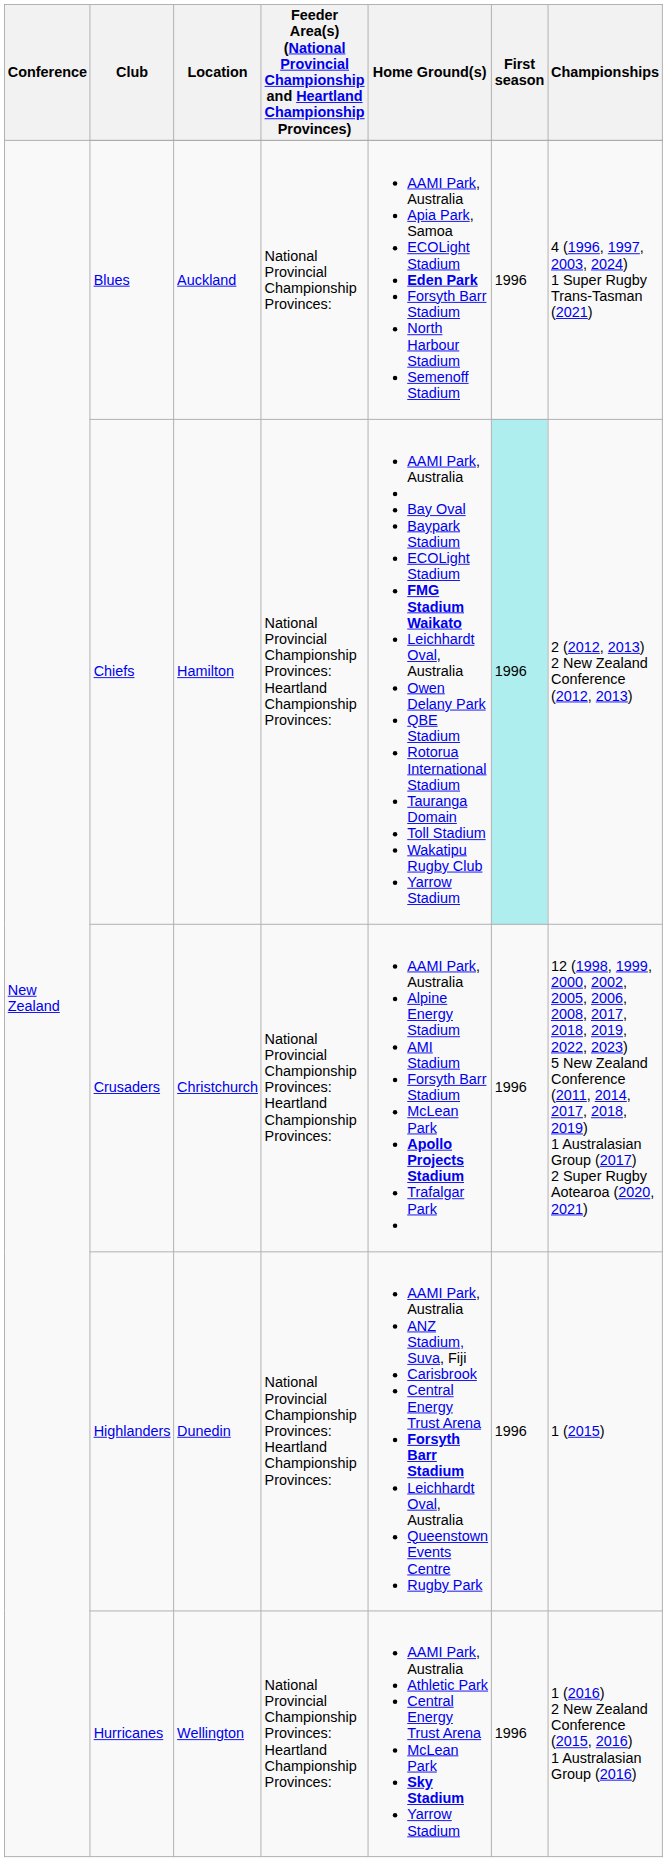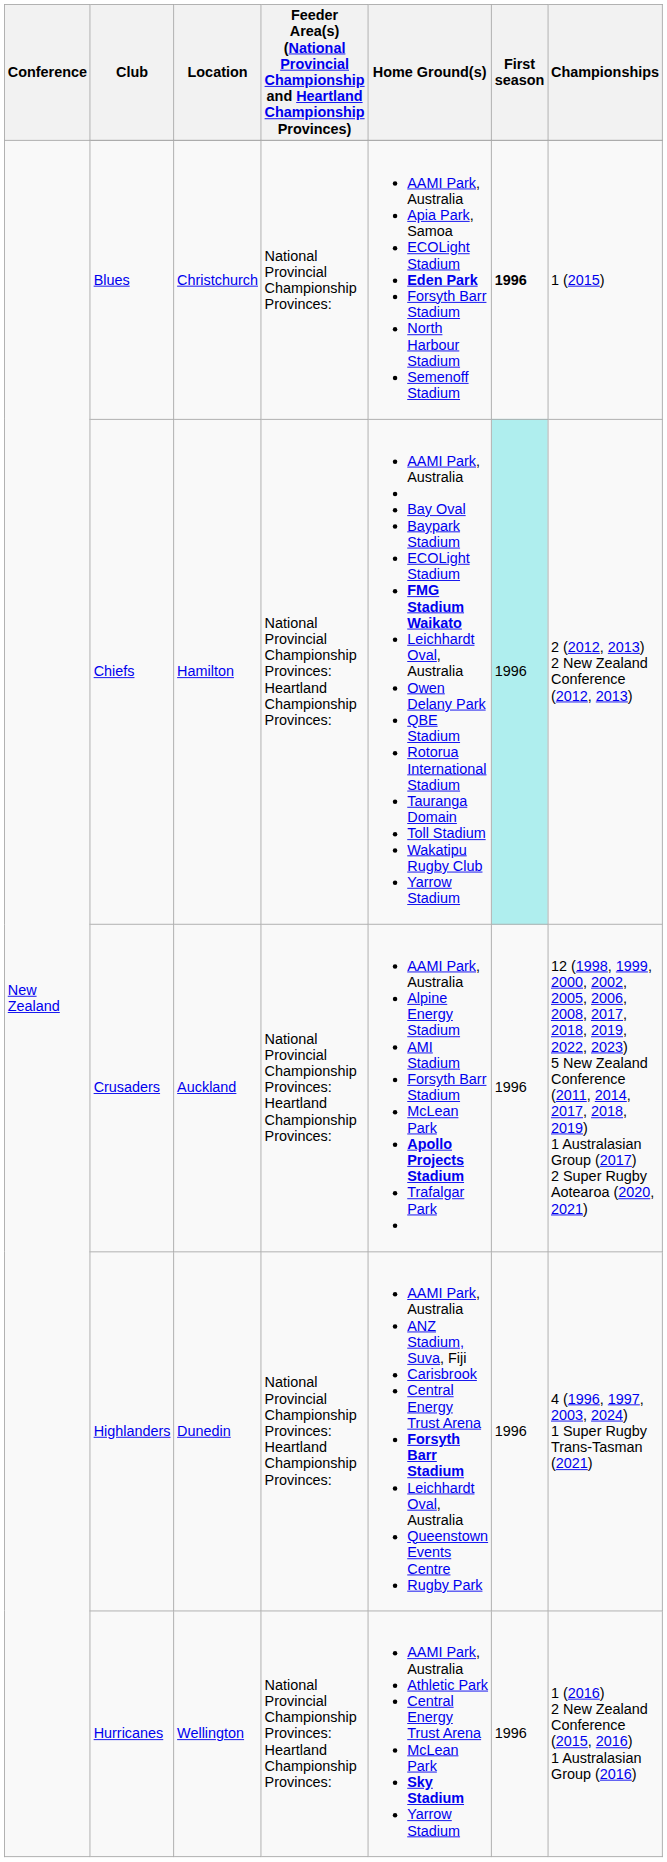 <table class="wikitable sortable" style="width:90%;">
 <tr>
 <th>Conference</th>
 <th>Club</th>
 <th>Location</th>
 <th>Feeder Area(s)<br>(<a href='#'>National Provincial Championship</a> and <a href='#'>Heartland Championship</a> Provinces)</th>
 <th>Home Ground(s)</th>
 <th>First season</th>
 <th>Championships</th>
 </tr>
 <tr>
 <td rowspan="6"><a href='#'>New Zealand</a></td>
 </tr>
 <tr>
 <td><a href='#'>Blues</a></td>
-<td><a href='#'>Auckland</a></td>
+<td><a href='#'>Christchurch</a></td>
 <td>National Provincial Championship Provinces:<br></td>
 <td><br><ul><li><a href='#'>AAMI Park</a>, Australia</li><li><a href='#'>Apia Park</a>, Samoa</li><li><a href='#'>ECOLight Stadium</a></li><li><strong><a href='#'>Eden Park</a></strong></li><li><a href='#'>Forsyth Barr Stadium</a></li><li><a href='#'>North Harbour Stadium</a></li><li><a href='#'>Semenoff Stadium</a></li></ul></td>
-<td>1996</td>
-<td>4 (<a href='#'>1996</a>, <a href='#'>1997</a>, <a href='#'>2003</a>, <a href='#'>2024</a>) <br> 1 Super Rugby Trans-Tasman (<a href='#'>2021</a>)</td>
+<td><strong>1996</strong></td>
+<td>1 (<a href='#'>2015</a>)</td>
 </tr>
 <tr>
 <td><a href='#'>Chiefs</a></td>
 <td><a href='#'>Hamilton</a></td>
 <td>National Provincial Championship Provinces:<br>Heartland Championship Provinces:</td>
 <td><br><ul><li><a href='#'>AAMI Park</a>, Australia</li><li></li><li><a href='#'>Bay Oval</a></li><li><a href='#'>Baypark Stadium</a></li><li><a href='#'>ECOLight Stadium</a></li><li><strong><a href='#'>FMG Stadium Waikato</a></strong></li><li><a href='#'>Leichhardt Oval</a>, Australia</li><li><a href='#'>Owen Delany Park</a></li><li><a href='#'>QBE Stadium</a></li><li><a href='#'>Rotorua International Stadium</a></li><li><a href='#'>Tauranga Domain</a></li><li><a href='#'>Toll Stadium</a></li><li><a href='#'>Wakatipu Rugby Club</a></li><li><a href='#'>Yarrow Stadium</a></li></ul></td>
 <td style="background: paleturquoise;">1996</td>
 <td>2 (<a href='#'>2012</a>, <a href='#'>2013</a>)<br>2 New Zealand Conference (<a href='#'>2012</a>, <a href='#'>2013</a>)</td>
 </tr>
 <tr>
 <td><a href='#'>Crusaders</a></td>
-<td><a href='#'>Christchurch</a></td>
+<td><a href='#'>Auckland</a></td>
 <td>National Provincial Championship Provinces:<br>Heartland Championship Provinces:</td>
 <td><br><ul><li><a href='#'>AAMI Park</a>, Australia</li><li><a href='#'>Alpine Energy Stadium</a></li><li><a href='#'>AMI Stadium</a></li><li><a href='#'>Forsyth Barr Stadium</a></li><li><a href='#'>McLean Park</a></li><li><strong><a href='#'>Apollo Projects Stadium</a></strong></li><li><a href='#'>Trafalgar Park</a></li><li></li></ul></td>
 <td>1996</td>
 <td>12 (<a href='#'>1998</a>, <a href='#'>1999</a>, <a href='#'>2000</a>, <a href='#'>2002</a>, <a href='#'>2005</a>, <a href='#'>2006</a>,  <a href='#'>2008</a>, <a href='#'>2017</a>, <a href='#'>2018</a>, <a href='#'>2019</a>, <a href='#'>2022</a>, <a href='#'>2023</a>)<br>5 New Zealand Conference (<a href='#'>2011</a>, <a href='#'>2014</a>, <a href='#'>2017</a>, <a href='#'>2018</a>, <a href='#'>2019</a>) <br> 1 Australasian Group (<a href='#'>2017</a>) <br> 2 Super Rugby Aotearoa (<a href='#'>2020</a>, <a href='#'>2021</a>)</td>
 </tr>
 <tr>
 <td><a href='#'>Highlanders</a></td>
 <td><a href='#'>Dunedin</a></td>
 <td>National Provincial Championship Provinces:<br>Heartland Championship Provinces:</td>
 <td><br><ul><li><a href='#'>AAMI Park</a>, Australia</li><li><a href='#'>ANZ Stadium, Suva</a>, Fiji</li><li><a href='#'>Carisbrook</a></li><li><a href='#'>Central Energy Trust Arena</a></li><li><strong><a href='#'>Forsyth Barr Stadium</a></strong></li><li><a href='#'>Leichhardt Oval</a>, Australia</li><li><a href='#'>Queenstown Events Centre</a></li><li><a href='#'>Rugby Park</a></li></ul></td>
 <td>1996</td>
-<td>1 (<a href='#'>2015</a>)</td>
+<td>4 (<a href='#'>1996</a>, <a href='#'>1997</a>, <a href='#'>2003</a>, <a href='#'>2024</a>) <br> 1 Super Rugby Trans-Tasman (<a href='#'>2021</a>)</td>
 </tr>
 <tr>
 <td><a href='#'>Hurricanes</a></td>
 <td><a href='#'>Wellington</a></td>
 <td>National Provincial Championship Provinces:<br>Heartland Championship Provinces:</td>
 <td><br><ul><li><a href='#'>AAMI Park</a>, Australia</li><li><a href='#'>Athletic Park</a></li><li><a href='#'>Central Energy Trust Arena</a></li><li><a href='#'>McLean Park</a></li><li><strong><a href='#'>Sky Stadium</a></strong></li><li><a href='#'>Yarrow Stadium</a></li></ul></td>
 <td>1996</td>
 <td>1 (<a href='#'>2016</a>)<br>2 New Zealand Conference (<a href='#'>2015</a>, <a href='#'>2016</a>)<br>1 Australasian Group (<a href='#'>2016</a>)</td>
 </tr>
 </table>
